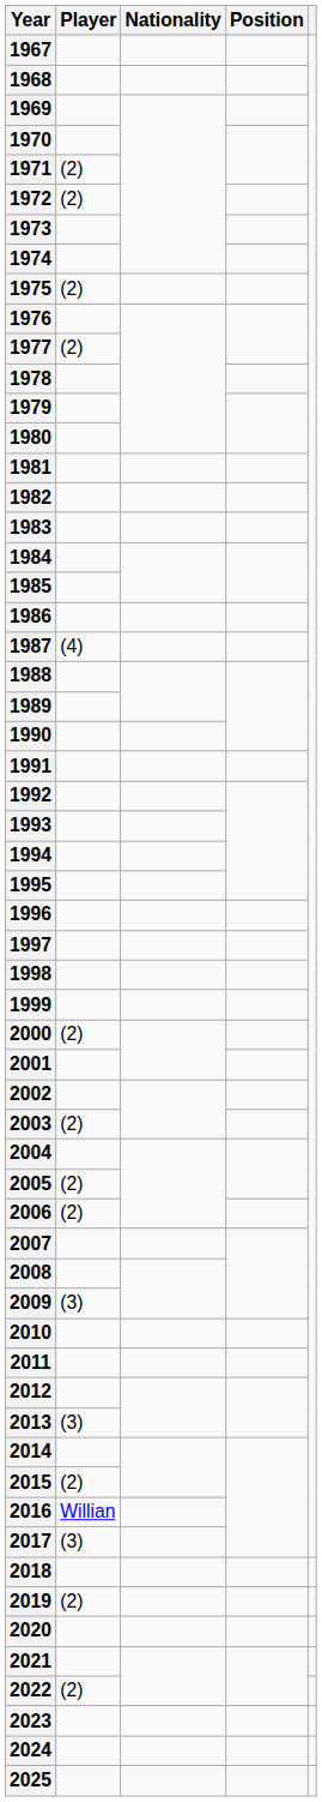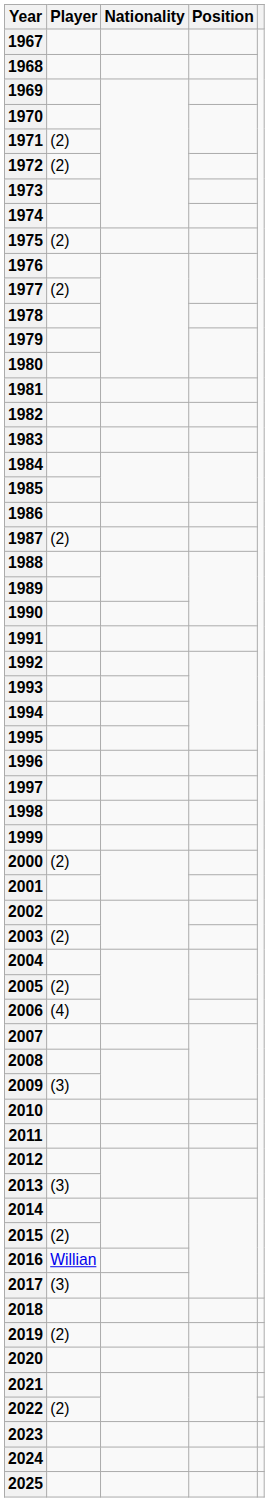 <table class="wikitable plainrowheaders sortable">
 <tr>
 <th scope="col">Year</th>
 <th scope="col">Player</th>
 <th scope="col">Nationality</th>
 <th scope="col">Position</th>
 <th class="unsortable" scope="col"></th>
 </tr>
 <tr>
 <th scope="row">1967</th>
 <td></td>
 <td></td>
 <td></td>
 <td rowspan="51" style="text-align:center;"></td>
 </tr>
 <tr>
 <th scope="row">1968</th>
 <td></td>
 <td></td>
 <td></td>
 </tr>
 <tr>
 <th scope="row">1969</th>
 <td></td>
 <td rowspan="6"></td>
 <td></td>
 </tr>
 <tr>
 <th scope="row">1970</th>
 <td></td>
 <td rowspan="2"></td>
 </tr>
 <tr>
 <th scope="row">1971</th>
 <td> (2)</td>
 </tr>
 <tr>
 <th scope="row">1972</th>
 <td> (2)</td>
 <td></td>
 </tr>
 <tr>
 <th scope="row">1973</th>
 <td></td>
 <td></td>
 </tr>
 <tr>
 <th scope="row">1974</th>
 <td></td>
 <td></td>
 </tr>
 <tr>
 <th scope="row">1975</th>
 <td> (2)</td>
 <td></td>
 <td></td>
 </tr>
 <tr>
 <th scope="row">1976</th>
 <td></td>
 <td rowspan="5"></td>
 <td rowspan="2"></td>
 </tr>
 <tr>
 <th scope="row">1977</th>
 <td> (2)</td>
 </tr>
 <tr>
 <th scope="row">1978</th>
 <td></td>
 <td></td>
 </tr>
 <tr>
 <th scope="row">1979</th>
 <td></td>
 <td rowspan="2"></td>
 </tr>
 <tr>
 <th scope="row">1980</th>
 <td></td>
 </tr>
 <tr>
 <th scope="row">1981</th>
 <td></td>
 <td></td>
 <td></td>
 </tr>
 <tr>
 <th scope="row">1982</th>
 <td></td>
 <td></td>
 <td></td>
 </tr>
 <tr>
 <th scope="row">1983</th>
 <td></td>
 <td></td>
 <td></td>
 </tr>
 <tr>
 <th scope="row">1984</th>
 <td></td>
 <td rowspan="2"></td>
 <td rowspan="2"></td>
 </tr>
 <tr>
 <th scope="row">1985</th>
 <td></td>
 </tr>
 <tr>
 <th scope="row">1986</th>
 <td></td>
 <td></td>
 <td></td>
 </tr>
 <tr>
 <th scope="row">1987</th>
-<td> (4)</td>
+<td> (2)</td>
 <td></td>
 <td></td>
 </tr>
 <tr>
 <th scope="row">1988</th>
 <td></td>
 <td rowspan="2"></td>
 <td rowspan="3"></td>
 </tr>
 <tr>
 <th scope="row">1989</th>
 <td></td>
 </tr>
 <tr>
 <th scope="row">1990</th>
 <td></td>
 <td></td>
 </tr>
 <tr>
 <th scope="row">1991</th>
 <td></td>
 <td></td>
 <td></td>
 </tr>
 <tr>
 <th scope="row">1992</th>
 <td></td>
 <td></td>
 <td rowspan="4"></td>
 </tr>
 <tr>
 <th scope="row">1993</th>
 <td></td>
 <td></td>
 </tr>
 <tr>
 <th scope="row">1994</th>
 <td></td>
 <td></td>
 </tr>
 <tr>
 <th scope="row">1995</th>
 <td></td>
 <td></td>
 </tr>
 <tr>
 <th scope="row">1996</th>
 <td></td>
 <td></td>
 <td></td>
 </tr>
 <tr>
 <th scope="row">1997</th>
 <td></td>
 <td></td>
 <td></td>
 </tr>
 <tr>
 <th scope="row">1998</th>
 <td></td>
 <td></td>
 <td></td>
 </tr>
 <tr>
 <th scope="row">1999</th>
 <td></td>
 <td></td>
 <td></td>
 </tr>
 <tr>
 <th scope="row">2000</th>
 <td> (2)</td>
 <td rowspan="2"></td>
 <td></td>
 </tr>
 <tr>
 <th scope="row">2001</th>
 <td></td>
 <td></td>
 </tr>
 <tr>
 <th scope="row">2002</th>
 <td></td>
 <td rowspan="2"></td>
 <td></td>
 </tr>
 <tr>
 <th scope="row">2003</th>
 <td> (2)</td>
 <td></td>
 </tr>
 <tr>
 <th scope="row">2004</th>
 <td></td>
 <td rowspan="3"></td>
 <td rowspan="2"></td>
 </tr>
 <tr>
 <th scope="row">2005</th>
 <td> (2)</td>
 </tr>
 <tr>
 <th scope="row">2006</th>
-<td> (2)</td>
+<td> (4)</td>
 <td></td>
 </tr>
 <tr>
 <th scope="row">2007</th>
 <td></td>
 <td></td>
 <td rowspan="3"></td>
 </tr>
 <tr>
 <th scope="row">2008</th>
 <td></td>
 <td rowspan="2"></td>
 </tr>
 <tr>
 <th scope="row">2009</th>
 <td> (3)</td>
 </tr>
 <tr>
 <th scope="row">2010</th>
 <td></td>
 <td></td>
 <td></td>
 </tr>
 <tr>
 <th scope="row">2011</th>
 <td></td>
 <td></td>
 <td></td>
 </tr>
 <tr>
 <th scope="row">2012</th>
 <td></td>
 <td rowspan="2"></td>
 <td rowspan="2"></td>
 </tr>
 <tr>
 <th scope="row">2013</th>
 <td> (3)</td>
 </tr>
 <tr>
 <th scope="row">2014</th>
 <td></td>
 <td rowspan="2"></td>
 <td rowspan="4"></td>
 </tr>
 <tr>
 <th scope="row">2015</th>
 <td> (2)</td>
 </tr>
 <tr>
 <th scope="row">2016</th>
 <td data-sort-value="Willian"><a href='#'>Willian</a></td>
 <td></td>
 </tr>
 <tr>
 <th scope="row">2017</th>
 <td> (3)</td>
 <td></td>
 </tr>
 <tr>
 <th scope="row">2018</th>
 <td></td>
 <td></td>
 <td></td>
 <td style="text-align:center;"></td>
 </tr>
 <tr>
 <th scope="row">2019</th>
 <td> (2)</td>
 <td></td>
 <td></td>
 <td style="text-align:center;"></td>
 </tr>
 <tr>
 <th scope="row">2020</th>
 <td></td>
 <td></td>
 <td></td>
 <td style="text-align:center;"></td>
 </tr>
 <tr>
 <th scope="row">2021</th>
 <td></td>
 <td rowspan="2"></td>
 <td rowspan="2"></td>
 <td style="text-align:center;"></td>
 </tr>
 <tr>
 <th scope="row">2022</th>
 <td> (2)</td>
 <td style="text-align:center;"></td>
 </tr>
 <tr>
 <th scope="row">2023</th>
 <td></td>
 <td></td>
 <td></td>
 <td style="text-align:center;"></td>
 </tr>
 <tr>
 <th scope="row">2024</th>
 <td></td>
 <td></td>
 <td></td>
 <td style="text-align:center;"></td>
 </tr>
 <tr>
 <th scope="row">2025</th>
 <td></td>
 <td></td>
 <td></td>
 <td style="text-align:center;"></td>
 </tr>
 </table>
